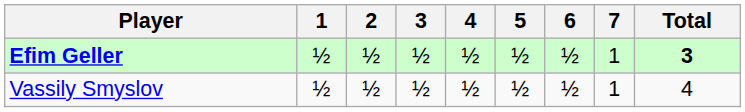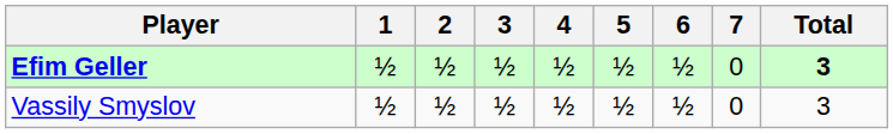 <table class="wikitable" border="1" align="center" width="550">
 <tr>
 <th>Player</th>
 <th>1</th>
 <th>2</th>
 <th>3</th>
 <th>4</th>
 <th>5</th>
 <th>6</th>
 <th>7</th>
 <th>Total</th>
 </tr>
 <tr align=center style="background:#ccffcc;">
 <td align="left"> <strong><a href='#'>Efim Geller</a></strong></td>
 <td>½</td>
 <td>½</td>
 <td>½</td>
 <td>½</td>
 <td>½</td>
 <td>½</td>
-<td>1</td>
+<td>0</td>
 <td><strong>3</strong></td>
 </tr>
 <tr align=center>
 <td align="left"> <a href='#'>Vassily Smyslov</a></td>
 <td>½</td>
 <td>½</td>
 <td>½</td>
 <td>½</td>
 <td>½</td>
 <td>½</td>
-<td>1</td>
-<td>4</td>
+<td>0</td>
+<td>3</td>
 </tr>
 </table>
